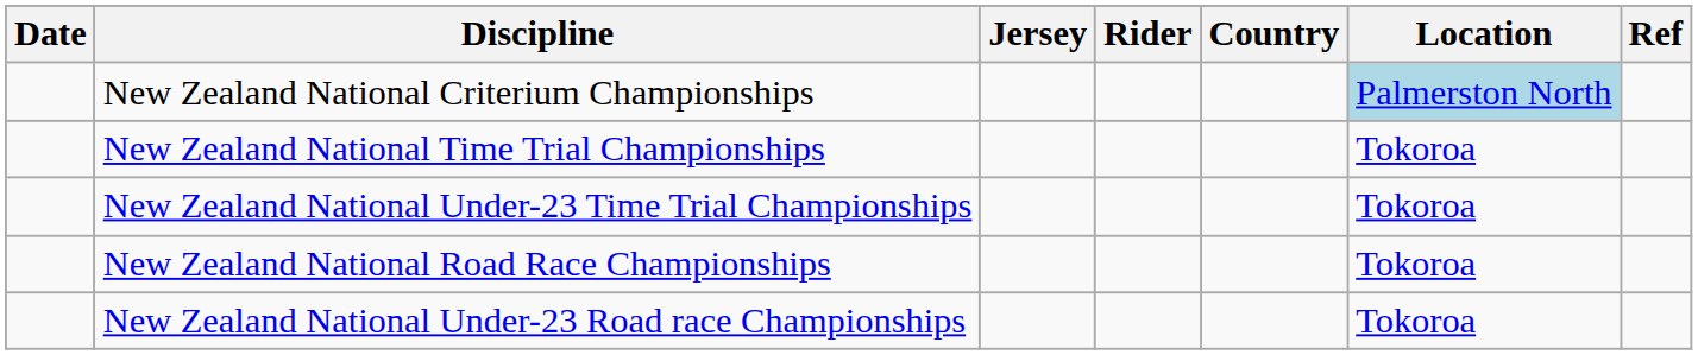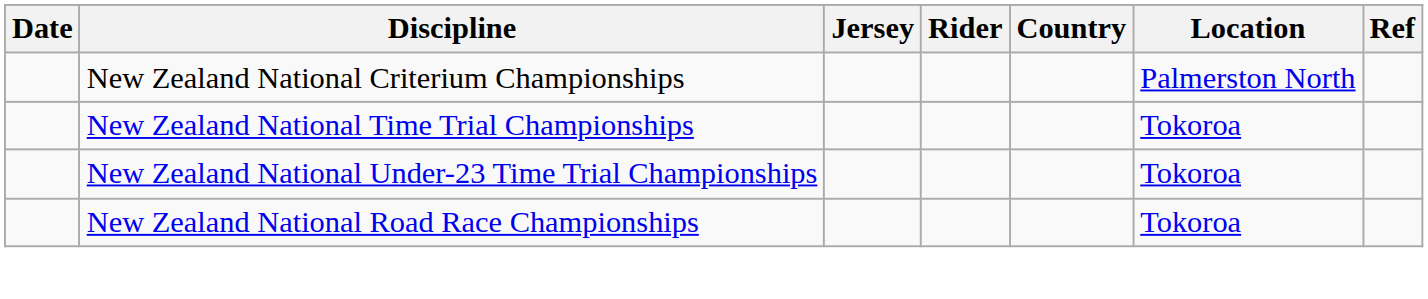 <table class="wikitable">
 <tr>
 <th>Date</th>
 <th>Discipline</th>
 <th>Jersey</th>
 <th>Rider</th>
 <th>Country</th>
 <th>Location</th>
 <th>Ref</th>
 </tr>
 <tr>
 <td></td>
 <td>New Zealand National Criterium Championships</td>
 <td align="center"></td>
 <td></td>
 <td></td>
-<td style="background: lightblue;"><a href='#'>Palmerston North</a></td>
+<td><a href='#'>Palmerston North</a></td>
 <td align="center"></td>
 </tr>
 <tr>
 <td></td>
 <td><a href='#'>New Zealand National Time Trial Championships</a></td>
 <td align="center"></td>
 <td></td>
 <td></td>
 <td><a href='#'>Tokoroa</a></td>
 <td align="center"></td>
 </tr>
 <tr>
 <td></td>
 <td><a href='#'>New Zealand National Under-23 Time Trial Championships</a></td>
 <td align="center"></td>
 <td></td>
 <td></td>
 <td><a href='#'>Tokoroa</a></td>
 <td align="center"></td>
 </tr>
 <tr>
 <td></td>
 <td><a href='#'>New Zealand National Road Race Championships</a></td>
 <td align="center"></td>
 <td></td>
 <td></td>
 <td><a href='#'>Tokoroa</a></td>
 <td align="center"></td>
 </tr>
-<tr>
-<td></td>
-<td><a href='#'>New Zealand National Under-23 Road race Championships</a></td>
-<td align="center"></td>
-<td></td>
-<td></td>
-<td><a href='#'>Tokoroa</a></td>
-<td align="center"></td>
-</tr>
 </table>
